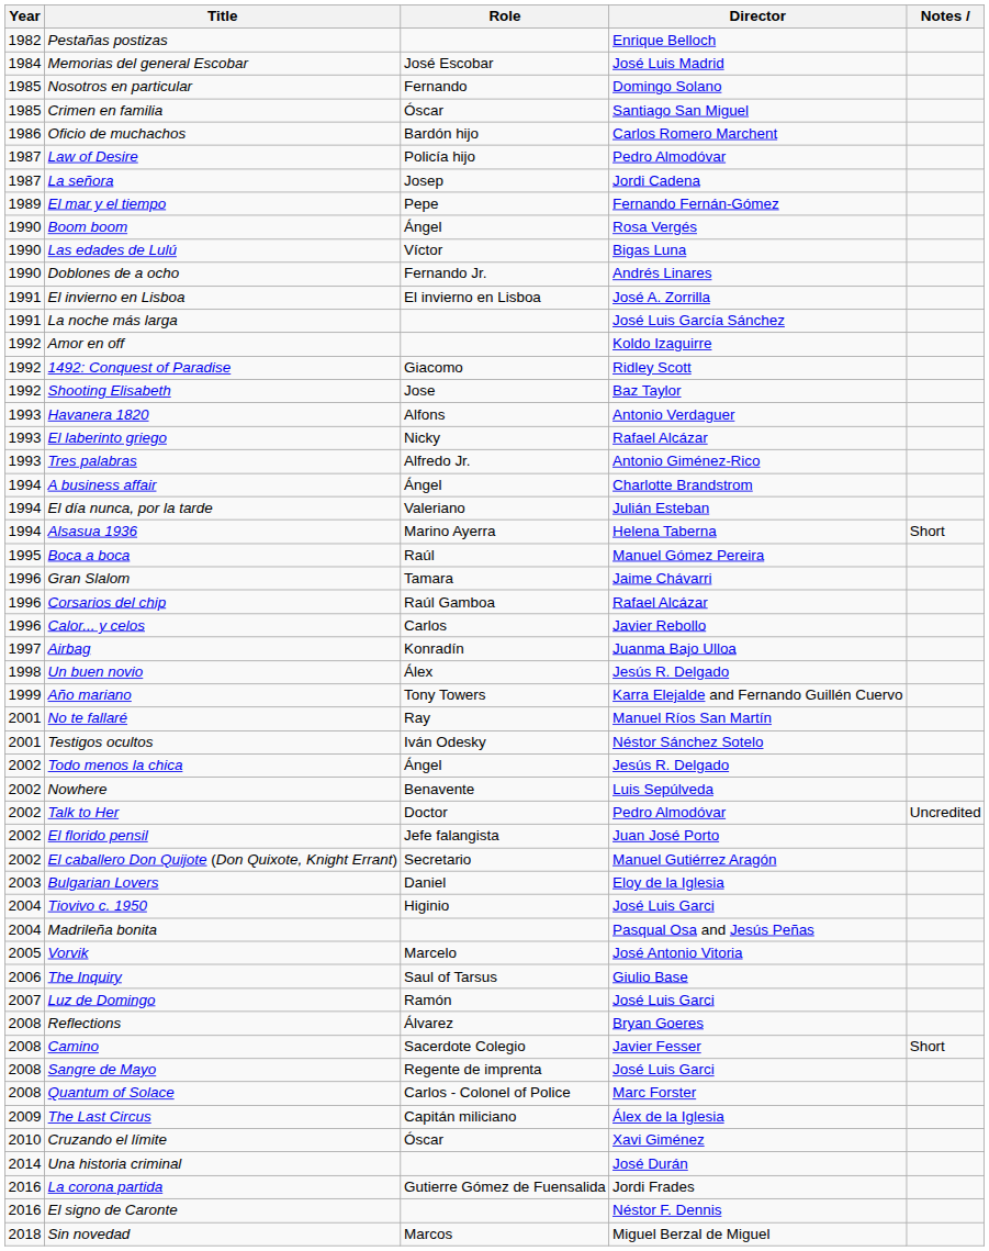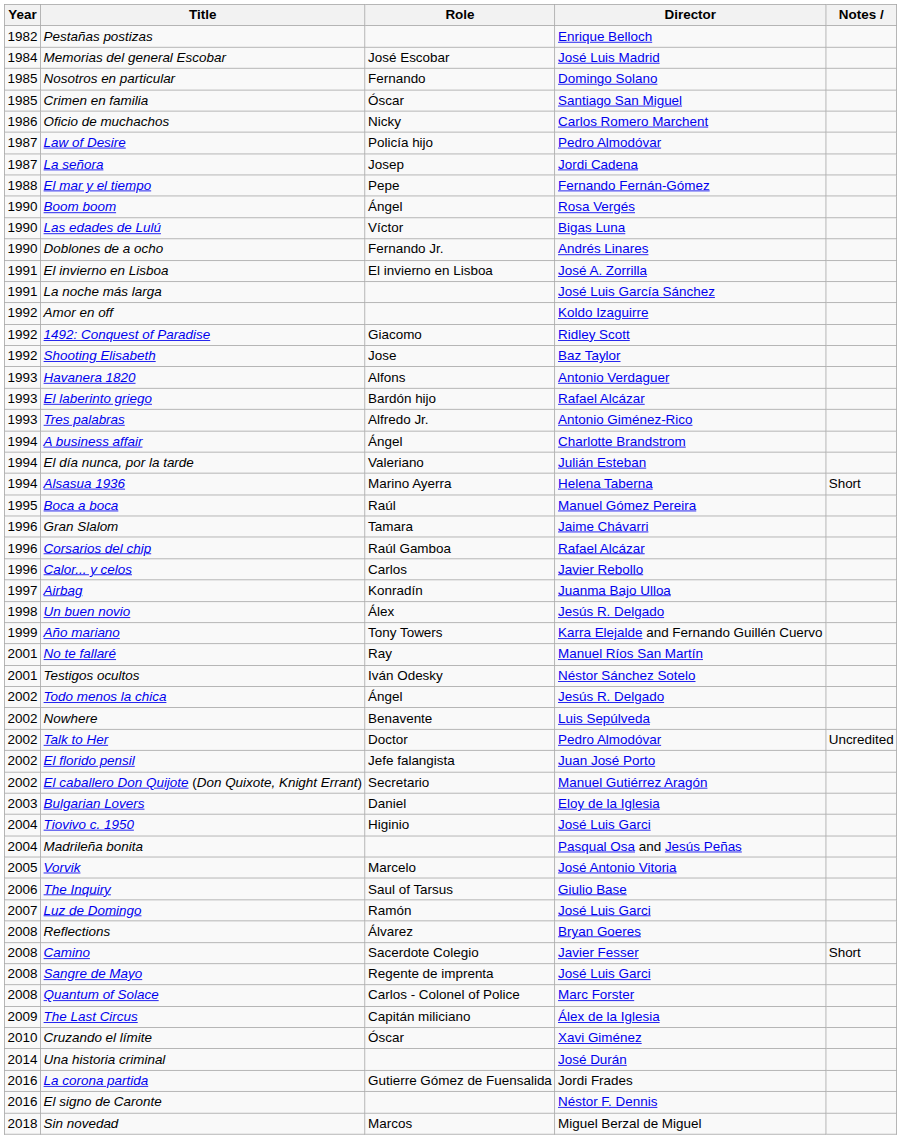 <table class="wikitable sortable">
 <tr>
 <th>Year</th>
 <th>Title</th>
 <th>Role</th>
 <th>Director</th>
 <th>Notes / </th>
 </tr>
 <tr>
 <td>1982</td>
 <td><em>Pestañas postizas</em></td>
 <td></td>
 <td><a href='#'>Enrique Belloch</a></td>
 <td></td>
 </tr>
 <tr>
 <td>1984</td>
 <td><em>Memorias del general Escobar</em></td>
 <td>José Escobar</td>
 <td><a href='#'>José Luis Madrid</a></td>
 <td></td>
 </tr>
 <tr>
 <td>1985</td>
 <td><em>Nosotros en particular</em></td>
 <td>Fernando</td>
 <td><a href='#'>Domingo Solano</a></td>
 <td></td>
 </tr>
 <tr>
 <td>1985</td>
 <td><em>Crimen en familia</em></td>
 <td>Óscar</td>
 <td><a href='#'>Santiago San Miguel</a></td>
 <td></td>
 </tr>
 <tr>
 <td>1986</td>
 <td><em>Oficio de muchachos</em></td>
-<td>Bardón hijo</td>
+<td>Nicky</td>
 <td><a href='#'>Carlos Romero Marchent</a></td>
 <td></td>
 </tr>
 <tr>
 <td>1987</td>
 <td><em><a href='#'>Law of Desire</a></em></td>
 <td>Policía hijo</td>
 <td><a href='#'>Pedro Almodóvar</a></td>
 <td></td>
 </tr>
 <tr>
 <td>1987</td>
 <td><em><a href='#'>La señora</a></em></td>
 <td>Josep</td>
 <td><a href='#'>Jordi Cadena</a></td>
 <td></td>
 </tr>
 <tr>
-<td>1989</td>
+<td>1988</td>
 <td><em><a href='#'>El mar y el tiempo</a></em></td>
 <td>Pepe</td>
 <td><a href='#'>Fernando Fernán-Gómez</a></td>
 <td></td>
 </tr>
 <tr>
 <td>1990</td>
 <td><em><a href='#'>Boom boom</a></em></td>
 <td>Ángel</td>
 <td><a href='#'>Rosa Vergés</a></td>
 <td></td>
 </tr>
 <tr>
 <td>1990</td>
 <td><em><a href='#'>Las edades de Lulú</a></em></td>
 <td>Víctor</td>
 <td><a href='#'>Bigas Luna</a></td>
 <td></td>
 </tr>
 <tr>
 <td>1990</td>
 <td><em>Doblones de a ocho</em></td>
 <td>Fernando Jr.</td>
 <td><a href='#'>Andrés Linares</a></td>
 <td></td>
 </tr>
 <tr>
 <td>1991</td>
 <td><em>El invierno en Lisboa</em></td>
 <td>El invierno en Lisboa</td>
 <td><a href='#'>José A. Zorrilla</a></td>
 <td></td>
 </tr>
 <tr>
 <td>1991</td>
 <td><em>La noche más larga</em></td>
 <td></td>
 <td><a href='#'>José Luis García Sánchez</a></td>
 <td></td>
 </tr>
 <tr>
 <td>1992</td>
 <td><em>Amor en off</em></td>
 <td></td>
 <td><a href='#'>Koldo Izaguirre</a></td>
 <td></td>
 </tr>
 <tr>
 <td>1992</td>
 <td><em><a href='#'>1492: Conquest of Paradise</a></em></td>
 <td>Giacomo</td>
 <td><a href='#'>Ridley Scott</a></td>
 <td></td>
 </tr>
 <tr>
 <td>1992</td>
 <td><em><a href='#'>Shooting Elisabeth</a></em></td>
 <td>Jose</td>
 <td><a href='#'>Baz Taylor</a></td>
 <td></td>
 </tr>
 <tr>
 <td>1993</td>
 <td><em><a href='#'>Havanera 1820</a></em></td>
 <td>Alfons</td>
 <td><a href='#'>Antonio Verdaguer</a></td>
 <td></td>
 </tr>
 <tr>
 <td>1993</td>
 <td><em><a href='#'>El laberinto griego</a></em></td>
-<td>Nicky</td>
+<td>Bardón hijo</td>
 <td><a href='#'>Rafael Alcázar</a></td>
 <td></td>
 </tr>
 <tr>
 <td>1993</td>
 <td><em><a href='#'>Tres palabras</a></em></td>
 <td>Alfredo Jr.</td>
 <td><a href='#'>Antonio Giménez-Rico</a></td>
 <td></td>
 </tr>
 <tr>
 <td>1994</td>
 <td><em><a href='#'>A business affair</a></em></td>
 <td>Ángel</td>
 <td><a href='#'>Charlotte Brandstrom</a></td>
 <td></td>
 </tr>
 <tr>
 <td>1994</td>
 <td><em>El día nunca, por la tarde</em></td>
 <td>Valeriano</td>
 <td><a href='#'>Julián Esteban</a></td>
 <td></td>
 </tr>
 <tr>
 <td>1994</td>
 <td><em><a href='#'>Alsasua 1936</a></em></td>
 <td>Marino Ayerra</td>
 <td><a href='#'>Helena Taberna</a></td>
 <td>Short</td>
 </tr>
 <tr>
 <td>1995</td>
 <td><em><a href='#'>Boca a boca</a></em></td>
 <td>Raúl</td>
 <td><a href='#'>Manuel Gómez Pereira</a></td>
 <td></td>
 </tr>
 <tr>
 <td>1996</td>
 <td><em>Gran Slalom</em></td>
 <td>Tamara</td>
 <td><a href='#'>Jaime Chávarri</a></td>
 <td></td>
 </tr>
 <tr>
 <td>1996</td>
 <td><em><a href='#'>Corsarios del chip</a></em></td>
 <td>Raúl Gamboa</td>
 <td><a href='#'>Rafael Alcázar</a></td>
 <td></td>
 </tr>
 <tr>
 <td>1996</td>
 <td><em><a href='#'>Calor... y celos</a></em></td>
 <td>Carlos</td>
 <td><a href='#'>Javier Rebollo</a></td>
 <td></td>
 </tr>
 <tr>
 <td>1997</td>
 <td><em><a href='#'>Airbag</a></em></td>
 <td>Konradín</td>
 <td><a href='#'>Juanma Bajo Ulloa</a></td>
 <td></td>
 </tr>
 <tr>
 <td>1998</td>
 <td><em><a href='#'>Un buen novio</a></em></td>
 <td>Álex</td>
 <td><a href='#'>Jesús R. Delgado</a></td>
 <td></td>
 </tr>
 <tr>
 <td>1999</td>
 <td><em><a href='#'>Año mariano</a></em></td>
 <td>Tony Towers</td>
 <td><a href='#'>Karra Elejalde</a> and Fernando Guillén Cuervo</td>
 <td></td>
 </tr>
 <tr>
 <td>2001</td>
 <td><em><a href='#'>No te fallaré</a></em></td>
 <td>Ray</td>
 <td><a href='#'>Manuel Ríos San Martín</a></td>
 <td></td>
 </tr>
 <tr>
 <td>2001</td>
 <td><em>Testigos ocultos</em></td>
 <td>Iván Odesky</td>
 <td><a href='#'>Néstor Sánchez Sotelo</a></td>
 <td></td>
 </tr>
 <tr>
 <td>2002</td>
 <td><em><a href='#'>Todo menos la chica</a></em></td>
 <td>Ángel</td>
 <td><a href='#'>Jesús R. Delgado</a></td>
 <td></td>
 </tr>
 <tr>
 <td>2002</td>
 <td><em>Nowhere</em></td>
 <td>Benavente</td>
 <td><a href='#'>Luis Sepúlveda</a></td>
 <td></td>
 </tr>
 <tr>
 <td>2002</td>
 <td><em><a href='#'>Talk to Her</a></em></td>
 <td>Doctor</td>
 <td><a href='#'>Pedro Almodóvar</a></td>
 <td>Uncredited</td>
 </tr>
 <tr>
 <td>2002</td>
 <td><em><a href='#'>El florido pensil</a></em></td>
 <td>Jefe falangista</td>
 <td><a href='#'>Juan José Porto</a></td>
 <td></td>
 </tr>
 <tr>
 <td>2002</td>
 <td><em><a href='#'>El caballero Don Quijote</a></em> (<em>Don Quixote, Knight Errant</em>)</td>
 <td>Secretario</td>
 <td><a href='#'>Manuel Gutiérrez Aragón</a></td>
 <td></td>
 </tr>
 <tr>
 <td>2003</td>
 <td><em><a href='#'>Bulgarian Lovers</a></em></td>
 <td>Daniel</td>
 <td><a href='#'>Eloy de la Iglesia</a></td>
 <td></td>
 </tr>
 <tr>
 <td>2004</td>
 <td><em><a href='#'>Tiovivo c. 1950</a></em></td>
 <td>Higinio</td>
 <td><a href='#'>José Luis Garci</a></td>
 <td></td>
 </tr>
 <tr>
 <td>2004</td>
 <td><em>Madrileña bonita</em></td>
 <td></td>
 <td><a href='#'>Pasqual Osa</a> and <a href='#'>Jesús Peñas</a></td>
 <td></td>
 </tr>
 <tr>
 <td>2005</td>
 <td><em><a href='#'>Vorvik</a></em></td>
 <td>Marcelo</td>
 <td><a href='#'>José Antonio Vitoria</a></td>
 <td></td>
 </tr>
 <tr>
 <td>2006</td>
 <td><em><a href='#'>The Inquiry</a></em></td>
 <td>Saul of Tarsus</td>
 <td><a href='#'>Giulio Base</a></td>
 <td></td>
 </tr>
 <tr>
 <td>2007</td>
 <td><em><a href='#'>Luz de Domingo</a></em></td>
 <td>Ramón</td>
 <td><a href='#'>José Luis Garci</a></td>
 <td></td>
 </tr>
 <tr>
 <td>2008</td>
 <td><em>Reflections</em></td>
 <td>Álvarez</td>
 <td><a href='#'>Bryan Goeres</a></td>
 <td></td>
 </tr>
 <tr>
 <td>2008</td>
 <td><em><a href='#'>Camino</a></em></td>
 <td>Sacerdote Colegio</td>
 <td><a href='#'>Javier Fesser</a></td>
 <td>Short</td>
 </tr>
 <tr>
 <td>2008</td>
 <td><em><a href='#'>Sangre de Mayo</a></em></td>
 <td>Regente de imprenta</td>
 <td><a href='#'>José Luis Garci</a></td>
 <td></td>
 </tr>
 <tr>
 <td>2008</td>
 <td><em><a href='#'>Quantum of Solace</a></em></td>
 <td>Carlos - Colonel of Police</td>
 <td><a href='#'>Marc Forster</a></td>
 <td></td>
 </tr>
 <tr>
 <td>2009</td>
 <td><em><a href='#'>The Last Circus</a></em></td>
 <td>Capitán miliciano</td>
 <td><a href='#'>Álex de la Iglesia</a></td>
 <td></td>
 </tr>
 <tr>
 <td>2010</td>
 <td><em>Cruzando el límite</em></td>
 <td>Óscar</td>
 <td><a href='#'>Xavi Giménez</a></td>
 <td></td>
 </tr>
 <tr>
 <td>2014</td>
 <td><em>Una historia criminal</em></td>
 <td></td>
 <td><a href='#'>José Durán</a></td>
 <td></td>
 </tr>
 <tr>
 <td>2016</td>
 <td><em><a href='#'>La corona partida</a></em></td>
 <td>Gutierre Gómez de Fuensalida</td>
 <td>Jordi Frades</td>
 <td></td>
 </tr>
 <tr>
 <td>2016</td>
 <td><em>El signo de Caronte</em></td>
 <td></td>
 <td><a href='#'>Néstor F. Dennis</a></td>
 <td></td>
 </tr>
 <tr>
 <td>2018</td>
 <td><em>Sin novedad</em></td>
 <td>Marcos</td>
 <td>Miguel Berzal de Miguel</td>
 <td></td>
 </tr>
 </table>
